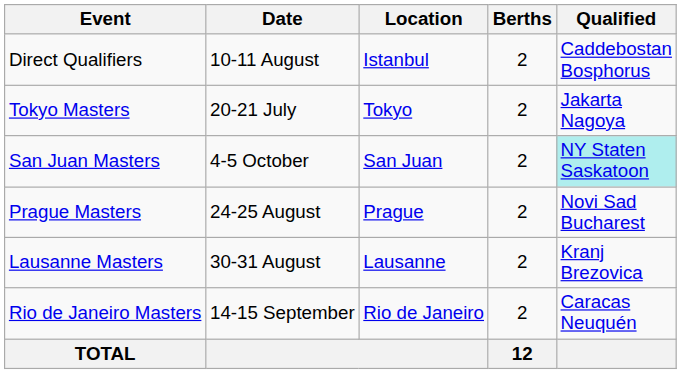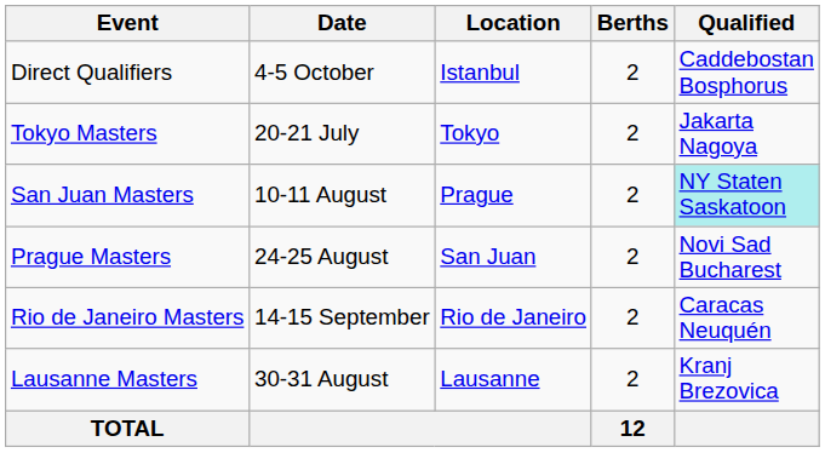 <table class="wikitable">
 <tr>
 <th>Event</th>
 <th>Date</th>
 <th>Location</th>
 <th>Berths</th>
 <th>Qualified</th>
 </tr>
 <tr>
 <td>Direct Qualifiers</td>
-<td>10-11 August</td>
+<td>4-5 October</td>
 <td> <a href='#'>Istanbul</a></td>
 <td align=center>2</td>
 <td> <a href='#'>Caddebostan</a> <br>  <a href='#'>Bosphorus</a></td>
 </tr>
 <tr>
 <td><a href='#'>Tokyo Masters</a></td>
 <td>20-21 July</td>
 <td> <a href='#'>Tokyo</a></td>
 <td align=center>2</td>
 <td> <a href='#'>Jakarta</a> <br>  <a href='#'>Nagoya</a></td>
 </tr>
 <tr>
 <td><a href='#'>San Juan Masters</a></td>
-<td>4-5 October</td>
-<td> <a href='#'>San Juan</a></td>
+<td>10-11 August</td>
+<td> <a href='#'>Prague</a></td>
 <td align=center>2</td>
 <td style="background: paleturquoise;"> <a href='#'>NY Staten</a><br>  <a href='#'>Saskatoon</a></td>
 </tr>
 <tr>
 <td><a href='#'>Prague Masters</a></td>
 <td>24-25 August</td>
-<td> <a href='#'>Prague</a></td>
+<td> <a href='#'>San Juan</a></td>
 <td align=center>2</td>
 <td> <a href='#'>Novi Sad</a> <br> <a href='#'>Bucharest</a></td>
+</tr>
+<tr>
+<td><a href='#'>Rio de Janeiro Masters</a></td>
+<td>14-15 September</td>
+<td> <a href='#'>Rio de Janeiro</a></td>
+<td align=center>2</td>
+<td> <a href='#'>Caracas</a> <br> <a href='#'>Neuquén</a></td>
 </tr>
 <tr>
 <td><a href='#'>Lausanne Masters</a></td>
 <td>30-31 August</td>
 <td> <a href='#'>Lausanne</a></td>
 <td align=center>2</td>
 <td> <a href='#'>Kranj</a><br> <a href='#'>Brezovica</a></td>
 </tr>
 <tr>
-<td><a href='#'>Rio de Janeiro Masters</a></td>
-<td>14-15 September</td>
-<td> <a href='#'>Rio de Janeiro</a></td>
-<td align=center>2</td>
-<td> <a href='#'>Caracas</a> <br> <a href='#'>Neuquén</a></td>
-</tr>
-<tr>
 <th>TOTAL</th>
 <th colspan="2"></th>
 <th>12</th>
 <th></th>
 </tr>
 </table>
